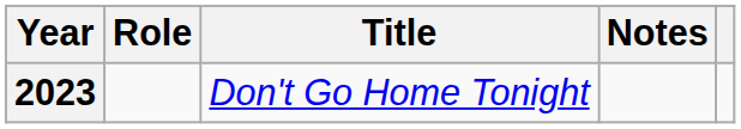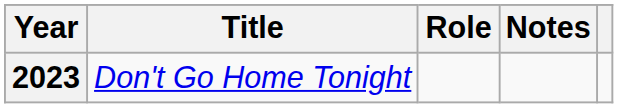 <table class="wikitable sortable plainrowheaders">
 <tr>
 <th scope="col">Year</th>
+<th scope="col">Title</th>
 <th scope="col">Role</th>
-<th scope="col">Title</th>
 <th scope="col" class="unsortable">Notes</th>
 <th scope="col" class="unsortable"></th>
 </tr>
 <tr>
 <th scope="row">2023</th>
+<td><em><a href='#'>Don't Go Home Tonight</a></em></td>
 <td></td>
-<td><em><a href='#'>Don't Go Home Tonight</a></em></td>
 <td></td>
 <td></td>
 </tr>
 </table>
